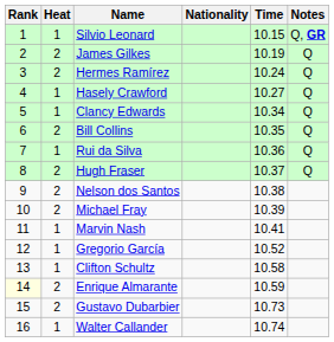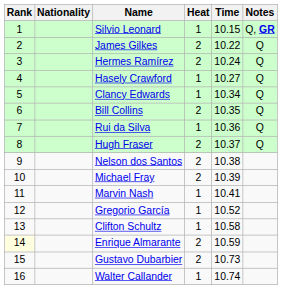 <table class="wikitable sortable" style="text-align:center">
 <tr>
 <th>Rank</th>
+<th>Nationality</th>
+<th>Name</th>
 <th>Heat</th>
-<th>Name</th>
-<th>Nationality</th>
 <th>Time</th>
 <th>Notes</th>
 </tr>
 <tr bgcolor=ccffcc>
 <td>1</td>
+<td align=left></td>
+<td align=left><a href='#'>Silvio Leonard</a></td>
 <td>1</td>
-<td align=left><a href='#'>Silvio Leonard</a></td>
-<td align=left></td>
 <td>10.15</td>
 <td>Q, <strong><a href='#'>GR</a></strong></td>
 </tr>
 <tr bgcolor=ccffcc>
 <td>2</td>
+<td align=left></td>
+<td align=left><a href='#'>James Gilkes</a></td>
 <td>2</td>
-<td align=left><a href='#'>James Gilkes</a></td>
-<td align=left></td>
-<td>10.19</td>
+<td>10.22</td>
 <td>Q</td>
 </tr>
 <tr bgcolor=ccffcc>
 <td>3</td>
+<td align=left></td>
+<td align=left><a href='#'>Hermes Ramírez</a></td>
 <td>2</td>
-<td align=left><a href='#'>Hermes Ramírez</a></td>
-<td align=left></td>
 <td>10.24</td>
 <td>Q</td>
 </tr>
 <tr bgcolor=ccffcc>
 <td>4</td>
+<td align=left></td>
+<td align=left><a href='#'>Hasely Crawford</a></td>
 <td>1</td>
-<td align=left><a href='#'>Hasely Crawford</a></td>
-<td align=left></td>
 <td>10.27</td>
 <td>Q</td>
 </tr>
 <tr bgcolor=ccffcc>
 <td>5</td>
+<td align=left></td>
+<td align=left><a href='#'>Clancy Edwards</a></td>
 <td>1</td>
-<td align=left><a href='#'>Clancy Edwards</a></td>
-<td align=left></td>
 <td>10.34</td>
 <td>Q</td>
 </tr>
 <tr bgcolor=ccffcc>
 <td>6</td>
+<td align=left></td>
+<td align=left><a href='#'>Bill Collins</a></td>
 <td>2</td>
-<td align=left><a href='#'>Bill Collins</a></td>
-<td align=left></td>
 <td>10.35</td>
 <td>Q</td>
 </tr>
 <tr bgcolor=ccffcc>
 <td>7</td>
+<td align=left></td>
+<td align=left><a href='#'>Rui da Silva</a></td>
 <td>1</td>
-<td align=left><a href='#'>Rui da Silva</a></td>
-<td align=left></td>
 <td>10.36</td>
 <td>Q</td>
 </tr>
 <tr bgcolor=ccffcc>
 <td>8</td>
+<td align=left></td>
+<td align=left><a href='#'>Hugh Fraser</a></td>
 <td>2</td>
-<td align=left><a href='#'>Hugh Fraser</a></td>
-<td align=left></td>
 <td>10.37</td>
 <td>Q</td>
 </tr>
 <tr>
 <td>9</td>
+<td align=left></td>
+<td align=left><a href='#'>Nelson dos Santos</a></td>
 <td>2</td>
-<td align=left><a href='#'>Nelson dos Santos</a></td>
-<td align=left></td>
 <td>10.38</td>
 <td></td>
 </tr>
 <tr>
 <td>10</td>
+<td align=left></td>
+<td align=left><a href='#'>Michael Fray</a></td>
 <td>2</td>
-<td align=left><a href='#'>Michael Fray</a></td>
-<td align=left></td>
 <td>10.39</td>
 <td></td>
 </tr>
 <tr>
 <td>11</td>
+<td align=left></td>
+<td align=left><a href='#'>Marvin Nash</a></td>
 <td>1</td>
-<td align=left><a href='#'>Marvin Nash</a></td>
-<td align=left></td>
 <td>10.41</td>
 <td></td>
 </tr>
 <tr>
 <td>12</td>
+<td align=left></td>
+<td align=left><a href='#'>Gregorio García</a></td>
 <td>1</td>
-<td align=left><a href='#'>Gregorio García</a></td>
-<td align=left></td>
 <td>10.52</td>
 <td></td>
 </tr>
 <tr>
 <td>13</td>
+<td align=left></td>
+<td align=left><a href='#'>Clifton Schultz</a></td>
 <td>1</td>
-<td align=left><a href='#'>Clifton Schultz</a></td>
-<td align=left></td>
 <td>10.58</td>
 <td></td>
 </tr>
 <tr>
 <td style="background: lightyellow;">14</td>
+<td align=left></td>
+<td align=left><a href='#'>Enrique Almarante</a></td>
 <td>2</td>
-<td align=left><a href='#'>Enrique Almarante</a></td>
-<td align=left></td>
 <td>10.59</td>
 <td></td>
 </tr>
 <tr>
 <td>15</td>
+<td align=left></td>
+<td align=left><a href='#'>Gustavo Dubarbier</a></td>
 <td>2</td>
-<td align=left><a href='#'>Gustavo Dubarbier</a></td>
-<td align=left></td>
 <td>10.73</td>
 <td></td>
 </tr>
 <tr>
 <td>16</td>
+<td align=left></td>
+<td align=left><a href='#'>Walter Callander</a></td>
 <td>1</td>
-<td align=left><a href='#'>Walter Callander</a></td>
-<td align=left></td>
 <td>10.74</td>
 <td></td>
 </tr>
 </table>
